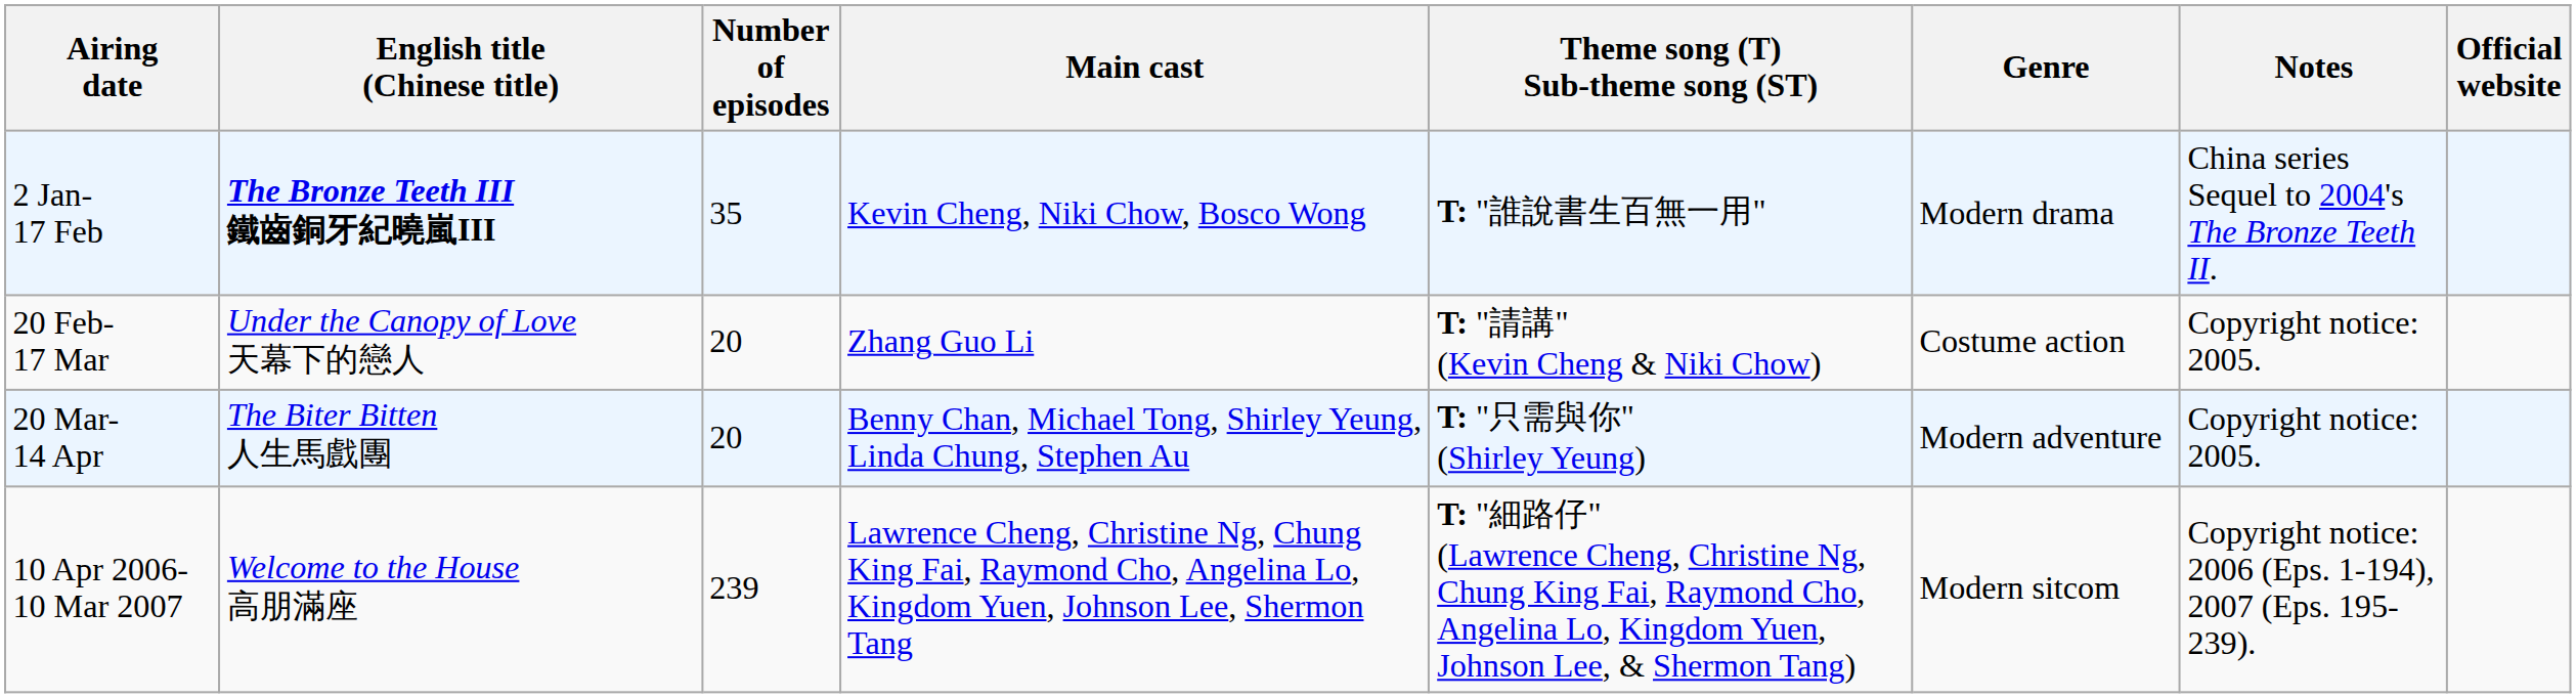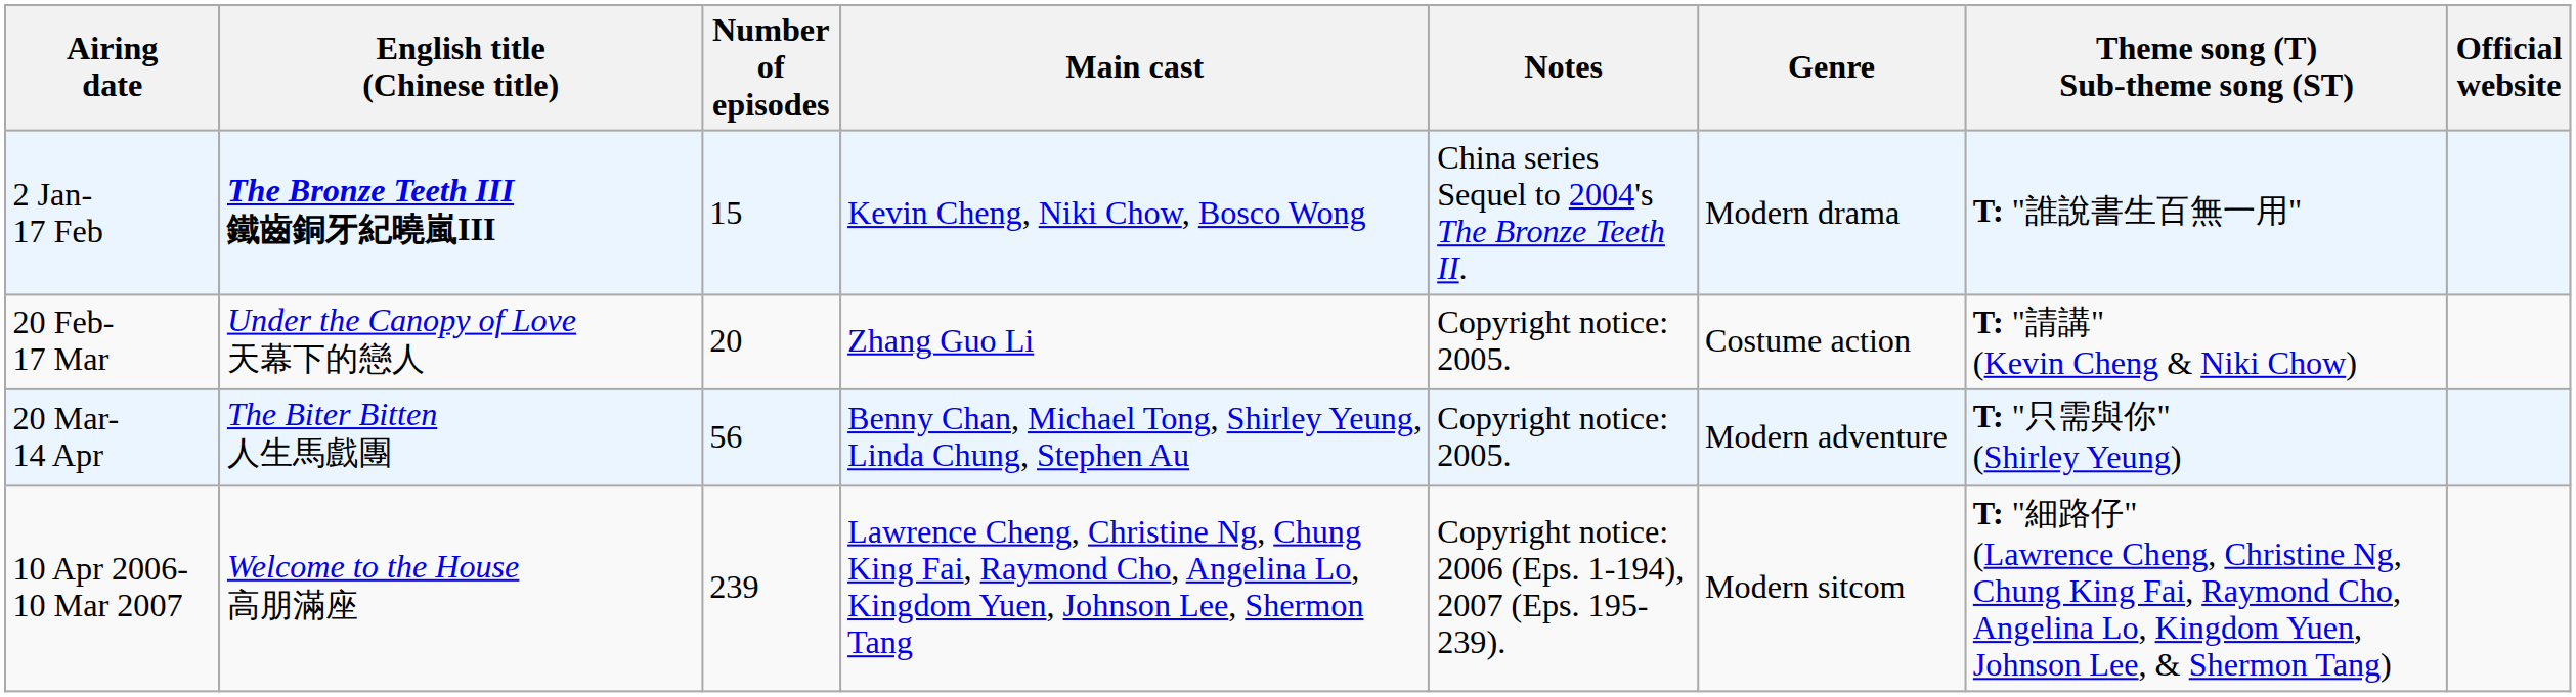 <table class="wikitable">
 <tr>
 <th align=center width=8% bgcolor="silver">Airing<br>date</th>
 <th align=center width=18% bgcolor="silver">English title <br> (Chinese title)</th>
 <th align=center width=5% bgcolor="silver">Number of episodes</th>
 <th align=center width=22% bgcolor="silver">Main cast</th>
+<th align=center width=10% bgcolor="silver">Notes</th>
+<th align=center width=10% bgcolor="silver">Genre</th>
 <th align=center width=18% bgcolor="silver">Theme song (T) <br>Sub-theme song (ST)</th>
-<th align=center width=10% bgcolor="silver">Genre</th>
-<th align=center width=10% bgcolor="silver">Notes</th>
 <th align=center width=1% bgcolor="silver">Official website</th>
 </tr>
 <tr ---- bgcolor="#ebf5ff">
 <td>2 Jan-<br>17 Feb</td>
 <td><strong><em><a href='#'>The Bronze Teeth III</a></em> <br> 鐵齒銅牙紀曉嵐III</strong></td>
-<td>35</td>
+<td>15</td>
 <td><a href='#'>Kevin Cheng</a>, <a href='#'>Niki Chow</a>, <a href='#'>Bosco Wong</a></td>
+<td>China series <br> Sequel to <a href='#'>2004</a>'s <em><a href='#'>The Bronze Teeth II</a></em>.</td>
+<td>Modern drama</td>
 <td><strong>T:</strong> "誰說書生百無一用"</td>
-<td>Modern drama</td>
-<td>China series <br> Sequel to <a href='#'>2004</a>'s <em><a href='#'>The Bronze Teeth II</a></em>.</td>
 <td></td>
 </tr>
 <tr>
 <td>20 Feb-<br>17 Mar</td>
 <td><em><a href='#'>Under the Canopy of Love</a></em> <br> 天幕下的戀人</td>
 <td>20</td>
 <td><a href='#'>Zhang Guo Li</a></td>
+<td>Copyright notice: 2005.</td>
+<td>Costume action</td>
 <td><strong>T:</strong> "請講" <br>(<a href='#'>Kevin Cheng</a> & <a href='#'>Niki Chow</a>)</td>
-<td>Costume action</td>
-<td>Copyright notice: 2005.</td>
 <td></td>
 </tr>
 <tr ---- bgcolor="#ebf5ff">
 <td>20 Mar-<br>14 Apr</td>
 <td><em><a href='#'>The Biter Bitten</a></em> <br> 人生馬戲團</td>
-<td>20</td>
+<td>56</td>
 <td><a href='#'>Benny Chan</a>, <a href='#'>Michael Tong</a>, <a href='#'>Shirley Yeung</a>, <a href='#'>Linda Chung</a>, <a href='#'>Stephen Au</a></td>
+<td>Copyright notice: 2005.</td>
+<td>Modern adventure</td>
 <td><strong>T:</strong> "只需與你" <br>(<a href='#'>Shirley Yeung</a>)</td>
-<td>Modern adventure</td>
-<td>Copyright notice: 2005.</td>
 <td></td>
 </tr>
 <tr>
 <td>10 Apr 2006-<br>10 Mar 2007</td>
 <td><em><a href='#'>Welcome to the House</a></em> <br> 高朋滿座</td>
 <td>239</td>
 <td><a href='#'>Lawrence Cheng</a>, <a href='#'>Christine Ng</a>, <a href='#'>Chung King Fai</a>, <a href='#'>Raymond Cho</a>, <a href='#'>Angelina Lo</a>, <a href='#'>Kingdom Yuen</a>, <a href='#'>Johnson Lee</a>, <a href='#'>Shermon Tang</a></td>
+<td>Copyright notice: 2006 (Eps. 1-194), 2007 (Eps. 195-239).</td>
+<td>Modern sitcom</td>
 <td><strong>T:</strong> "細路仔" <br>(<a href='#'>Lawrence Cheng</a>, <a href='#'>Christine Ng</a>, <a href='#'>Chung King Fai</a>, <a href='#'>Raymond Cho</a>, <a href='#'>Angelina Lo</a>, <a href='#'>Kingdom Yuen</a>, <a href='#'>Johnson Lee</a>, & <a href='#'>Shermon Tang</a>)</td>
-<td>Modern sitcom</td>
-<td>Copyright notice: 2006 (Eps. 1-194), 2007 (Eps. 195-239).</td>
 <td></td>
 </tr>
 </table>
